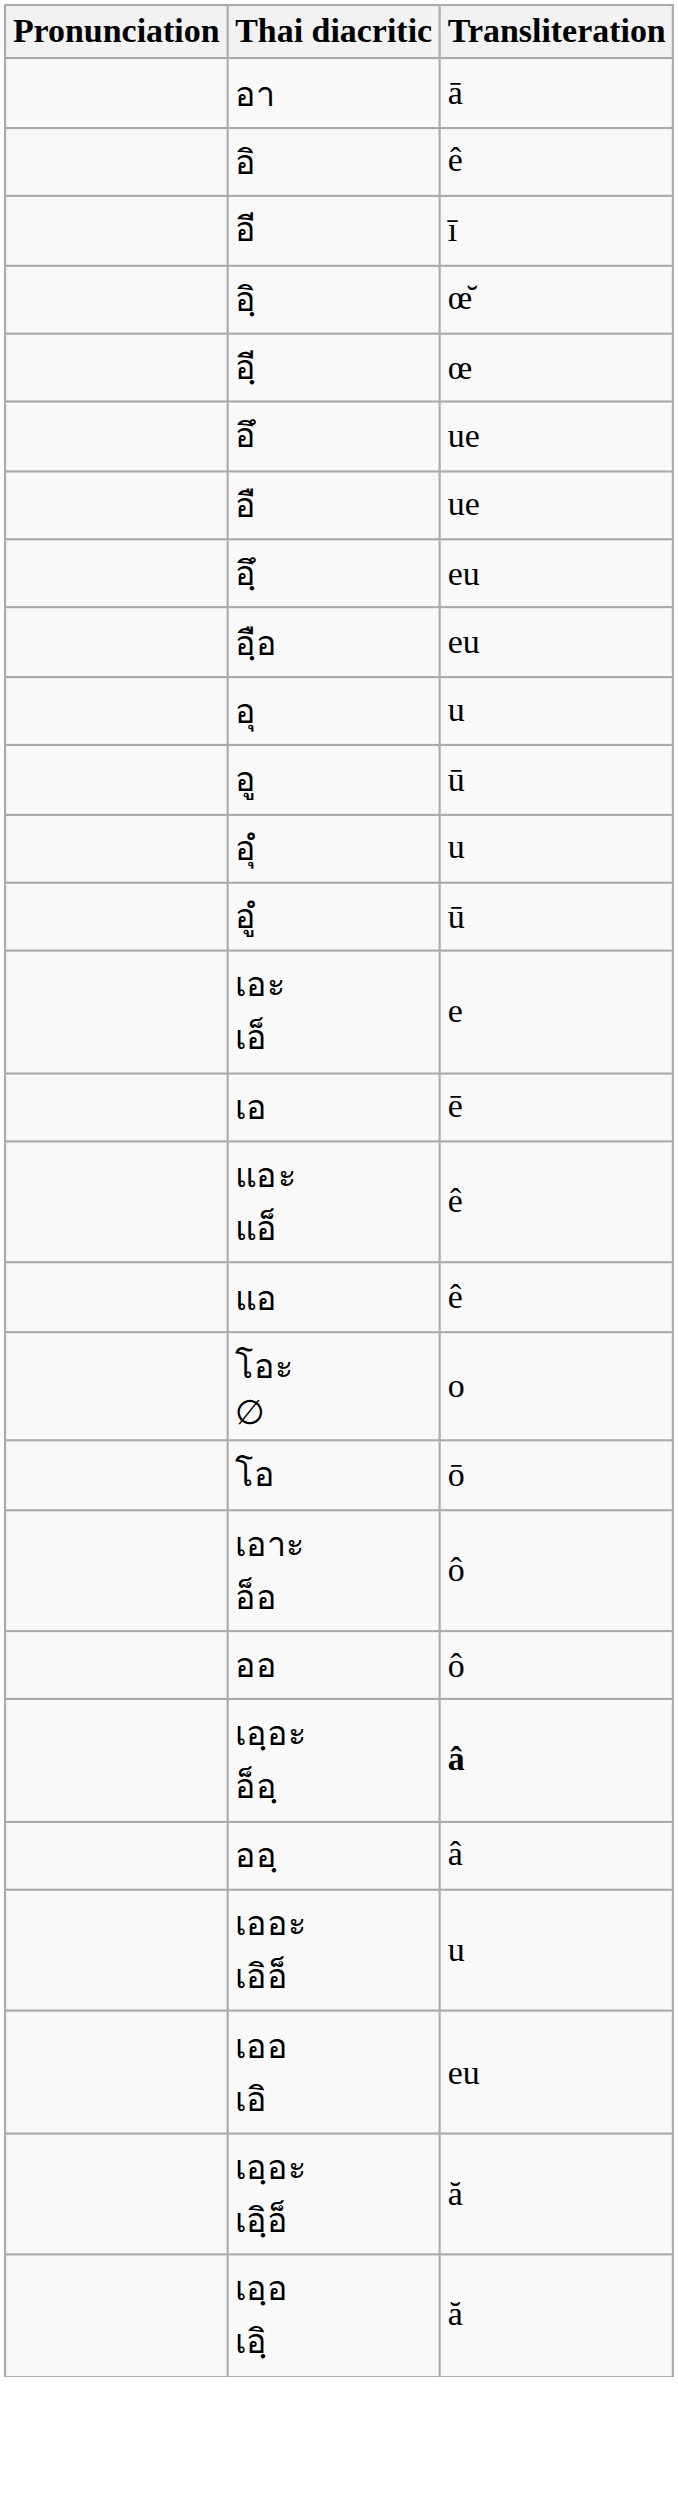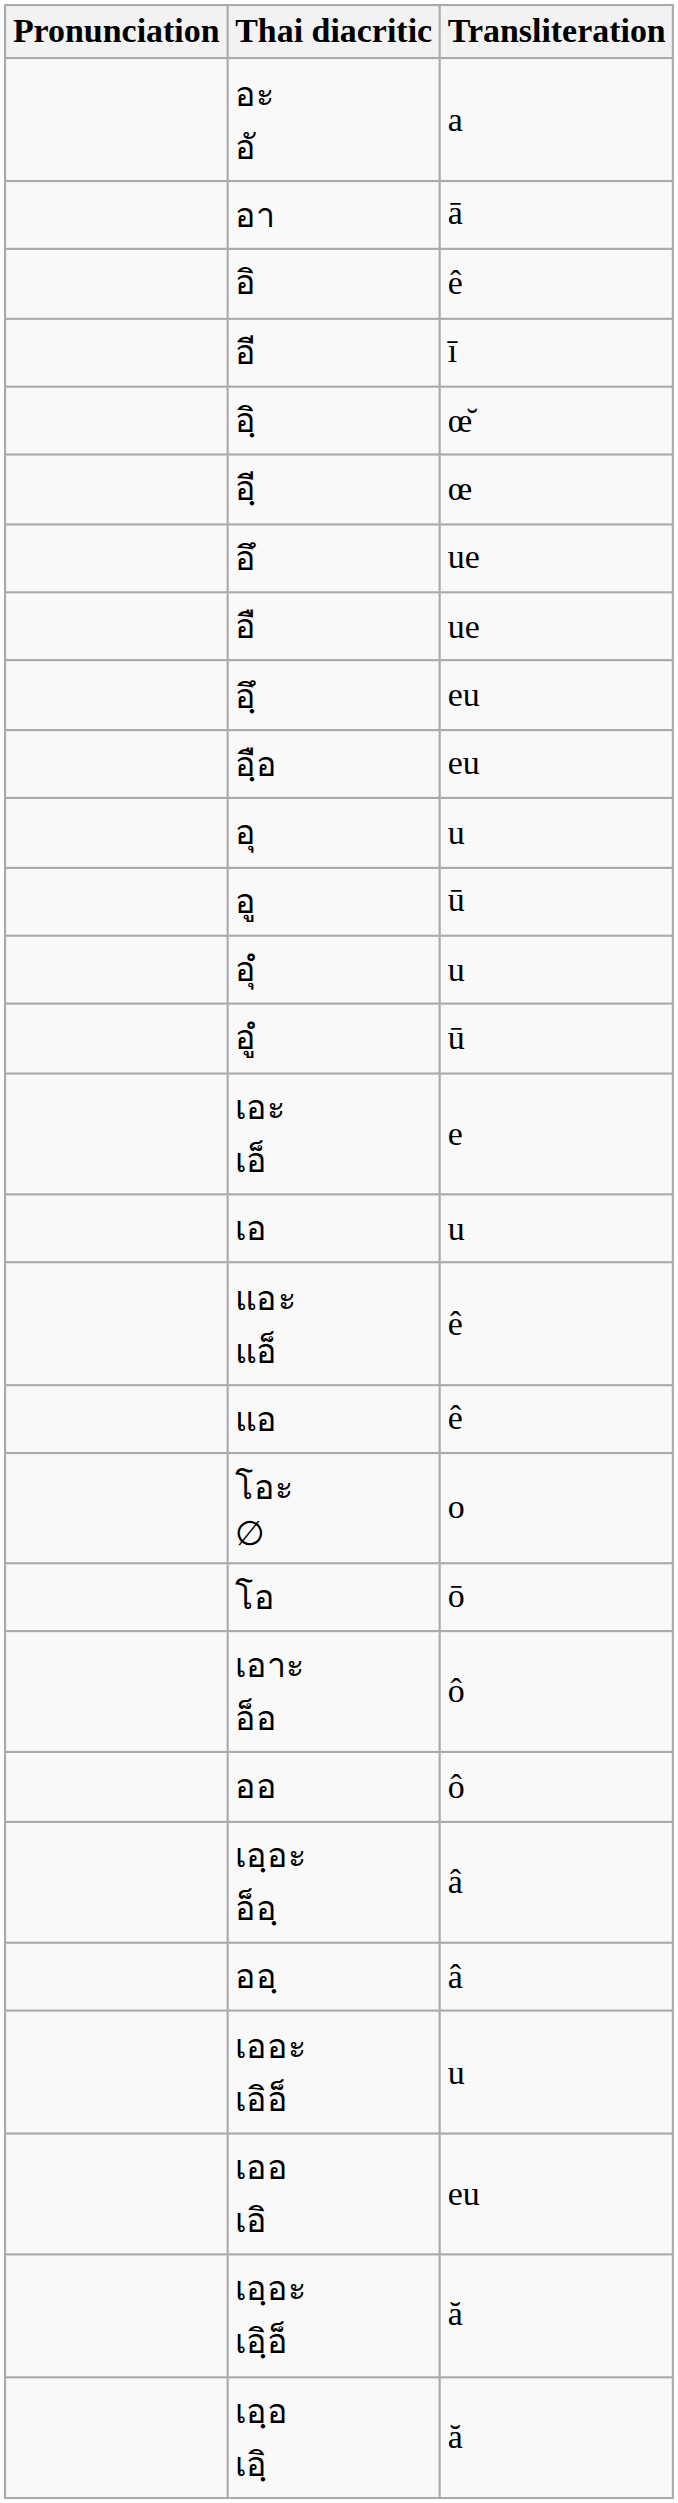 <table class="wikitable">
 <tr>
 <th>Pronunciation</th>
 <th>Thai diacritic</th>
 <th>Transliteration</th>
+</tr>
+<tr>
+<td></td>
+<td>อะ<br>อั</td>
+<td>a</td>
 </tr>
 <tr>
 <td></td>
 <td>อา</td>
 <td>ā</td>
 </tr>
 <tr>
 <td></td>
 <td>อิ</td>
 <td>ê</td>
 </tr>
 <tr>
 <td></td>
 <td>อี</td>
 <td>ī</td>
 </tr>
 <tr>
 <td></td>
 <td>อฺิ</td>
 <td>œ̆</td>
 </tr>
 <tr>
 <td></td>
 <td>อฺี</td>
 <td>œ</td>
 </tr>
 <tr>
 <td></td>
 <td>อึ</td>
 <td>ue</td>
 </tr>
 <tr>
 <td></td>
 <td>อื</td>
 <td>ue</td>
 </tr>
 <tr>
 <td></td>
 <td>อฺึ</td>
 <td>eu</td>
 </tr>
 <tr>
 <td></td>
 <td>อฺือ</td>
 <td>eu</td>
 </tr>
 <tr>
 <td></td>
 <td>อุ</td>
 <td>u</td>
 </tr>
 <tr>
 <td></td>
 <td>อู</td>
 <td>ū</td>
 </tr>
 <tr>
 <td></td>
 <td>อุํ</td>
 <td>u</td>
 </tr>
 <tr>
 <td></td>
 <td>อูํ</td>
 <td>ū</td>
 </tr>
 <tr>
 <td></td>
 <td>เอะ<br>เอ็</td>
 <td>e</td>
 </tr>
 <tr>
 <td></td>
 <td>เอ</td>
-<td>ē</td>
+<td>u</td>
 </tr>
 <tr>
 <td></td>
 <td>แอะ<br>แอ็</td>
 <td>ê</td>
 </tr>
 <tr>
 <td></td>
 <td>แอ</td>
 <td>ê</td>
 </tr>
 <tr>
 <td></td>
 <td>โอะ<br>∅</td>
 <td>o</td>
 </tr>
 <tr>
 <td></td>
 <td>โอ</td>
 <td>ō</td>
 </tr>
 <tr>
 <td></td>
 <td>เอาะ<br>อ็อ</td>
 <td>ô</td>
 </tr>
 <tr>
 <td></td>
 <td>ออ</td>
 <td>ô</td>
 </tr>
 <tr>
 <td></td>
 <td>เอฺอะ<br>อ็อฺ</td>
-<td><strong>â</strong></td>
+<td>â</td>
 </tr>
 <tr>
 <td></td>
 <td>ออฺ</td>
 <td>â</td>
 </tr>
 <tr>
 <td></td>
 <td>เออะ<br>เอิอ็</td>
 <td>u</td>
 </tr>
 <tr>
 <td></td>
 <td>เออ<br>เอิ</td>
 <td>eu</td>
 </tr>
 <tr>
 <td></td>
 <td>เอฺอะ<br>เอฺิอ็</td>
 <td>ă</td>
 </tr>
 <tr>
 <td></td>
 <td>เอฺอ<br>เอฺิ</td>
 <td>ă</td>
 </tr>
 <tr>
 </tr>
 </table>
